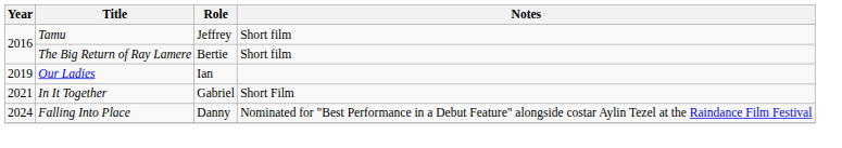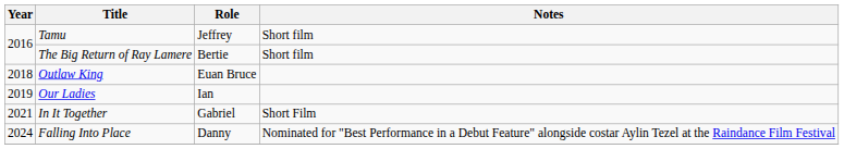 <table class="wikitable">
 <tr>
 <th>Year</th>
 <th>Title</th>
 <th>Role</th>
 <th>Notes</th>
 </tr>
 <tr>
 <td rowspan="2">2016</td>
 <td><em>Tamu</em></td>
 <td>Jeffrey</td>
 <td>Short film</td>
 </tr>
 <tr>
 <td><em>The Big Return of Ray Lamere</em></td>
 <td>Bertie</td>
 <td>Short film</td>
+</tr>
+<tr>
+<td>2018</td>
+<td><em><a href='#'>Outlaw King</a></em></td>
+<td>Euan Bruce</td>
+<td></td>
 </tr>
 <tr>
 <td>2019</td>
 <td><em><a href='#'>Our Ladies</a></em></td>
 <td>Ian</td>
 <td></td>
 </tr>
 <tr>
 <td>2021</td>
 <td><em>In It Together</em></td>
 <td>Gabriel</td>
 <td>Short Film</td>
 </tr>
 <tr>
 <td>2024</td>
 <td><em>Falling Into Place</em></td>
 <td>Danny</td>
 <td>Nominated for "Best Performance in a Debut Feature" alongside costar Aylin Tezel at the <a href='#'>Raindance Film Festival</a></td>
 </tr>
 <tr>
 </tr>
 </table>
